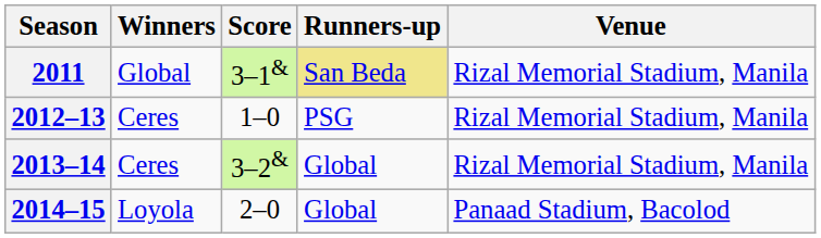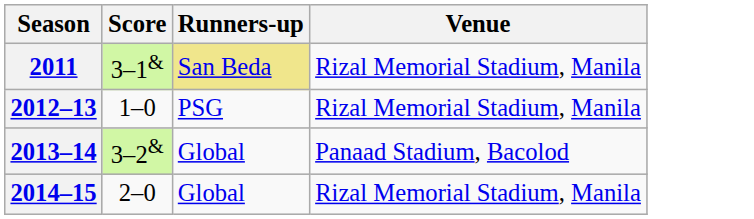 <table class="wikitable plainrowheaders sortable">
 <tr>
 <th scope="col">Season</th>
-<th scope="col">Winners</th>
 <th scope="col">Score</th>
 <th scope="col">Runners-up</th>
 <th scope="col">Venue</th>
 </tr>
 <tr>
 <th scope="row" style="text-align:center"><a href='#'>2011</a></th>
-<td><a href='#'>Global</a></td>
 <td align=center bgcolor=d1f7a5>3–1<sup>&</sup></td>
 <td style="background: khaki;"><a href='#'>San Beda</a></td>
 <td><a href='#'>Rizal Memorial Stadium</a>, <a href='#'>Manila</a></td>
 </tr>
 <tr>
 <th scope="row" style="text-align:center"><a href='#'>2012–13</a></th>
-<td><a href='#'>Ceres</a></td>
 <td align=center>1–0</td>
 <td><a href='#'>PSG</a></td>
 <td><a href='#'>Rizal Memorial Stadium</a>, <a href='#'>Manila</a></td>
 </tr>
 <tr>
 <th scope="row" style="text-align:center"><a href='#'>2013–14</a></th>
-<td><a href='#'>Ceres</a></td>
 <td align=center bgcolor=d1f7a5>3–2<sup>&</sup></td>
+<td><a href='#'>Global</a></td>
+<td><a href='#'>Panaad Stadium</a>, <a href='#'>Bacolod</a></td>
+</tr>
+<tr>
+<th scope="row" style="text-align:center"><a href='#'>2014–15</a></th>
+<td align=center>2–0</td>
 <td><a href='#'>Global</a></td>
 <td><a href='#'>Rizal Memorial Stadium</a>, <a href='#'>Manila</a></td>
 </tr>
-<tr>
-<th scope="row" style="text-align:center"><a href='#'>2014–15</a></th>
-<td><a href='#'>Loyola</a></td>
-<td align=center>2–0</td>
-<td><a href='#'>Global</a></td>
-<td><a href='#'>Panaad Stadium</a>, <a href='#'>Bacolod</a></td>
-</tr>
 </table>
